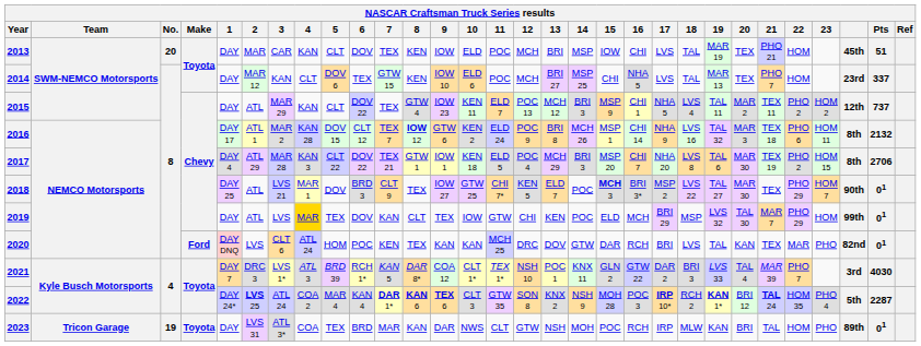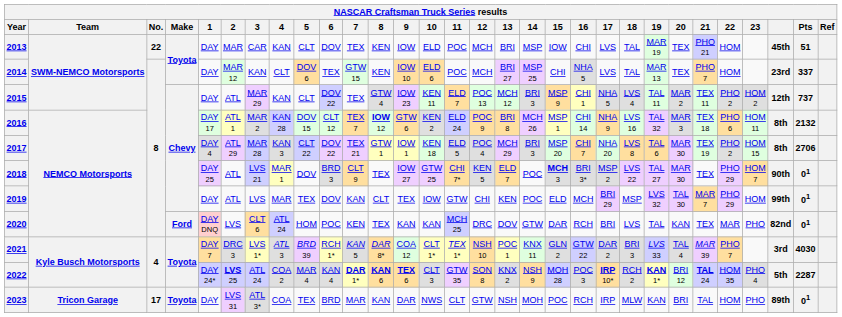 <table class="wikitable" style="text-align:center; font-size:75%">
 <tr>
 <th colspan=45><a href='#'>NASCAR Craftsman Truck Series</a> results</th>
 </tr>
 <tr>
 <th>Year</th>
 <th>Team</th>
 <th>No.</th>
 <th>Make</th>
 <th>1</th>
 <th>2</th>
 <th>3</th>
 <th>4</th>
 <th>5</th>
 <th>6</th>
 <th>7</th>
 <th>8</th>
 <th>9</th>
 <th>10</th>
 <th>11</th>
 <th>12</th>
 <th>13</th>
 <th>14</th>
 <th>15</th>
 <th>16</th>
 <th>17</th>
 <th>18</th>
 <th>19</th>
 <th>20</th>
 <th>21</th>
 <th>22</th>
 <th>23</th>
 <th></th>
 <th>Pts</th>
 <th>Ref</th>
 </tr>
 <tr>
 <th><a href='#'>2013</a></th>
 <th rowspan=3><a href='#'>SWM-NEMCO Motorsports</a></th>
-<th>20</th>
+<th>22</th>
 <th rowspan=2><a href='#'>Toyota</a></th>
 <td><a href='#'>DAY</a></td>
 <td><a href='#'>MAR</a></td>
 <td><a href='#'>CAR</a></td>
 <td><a href='#'>KAN</a></td>
 <td><a href='#'>CLT</a></td>
 <td><a href='#'>DOV</a></td>
 <td><a href='#'>TEX</a></td>
 <td><a href='#'>KEN</a></td>
 <td><a href='#'>IOW</a></td>
 <td><a href='#'>ELD</a></td>
 <td><a href='#'>POC</a></td>
 <td><a href='#'>MCH</a></td>
 <td><a href='#'>BRI</a></td>
 <td><a href='#'>MSP</a></td>
 <td><a href='#'>IOW</a></td>
 <td><a href='#'>CHI</a></td>
 <td><a href='#'>LVS</a></td>
 <td><a href='#'>TAL</a></td>
 <td style="background:#DFFFDF;"><a href='#'>MAR</a><br><small>19</small></td>
 <td><a href='#'>TEX</a></td>
 <td style="background:#CFCFFF;"><a href='#'>PHO</a><br><small>21</small></td>
 <td><a href='#'>HOM</a></td>
 <td></td>
 <th>45th</th>
 <th>51</th>
 <th></th>
 </tr>
 <tr>
 <th><a href='#'>2014</a></th>
 <th rowspan=7>8</th>
 <td><a href='#'>DAY</a></td>
 <td style="background:#DFFFDF;"><a href='#'>MAR</a><br><small>12</small></td>
 <td><a href='#'>KAN</a></td>
 <td><a href='#'>CLT</a></td>
 <td style="background:#FFDF9F;"><a href='#'>DOV</a><br><small>6</small></td>
 <td><a href='#'>TEX</a></td>
 <td style="background:#DFFFDF;"><a href='#'>GTW</a><br><small>15</small></td>
 <td><a href='#'>KEN</a></td>
 <td style="background:#FFDF9F;"><a href='#'>IOW</a><br><small>10</small></td>
 <td style="background:#FFDF9F;"><a href='#'>ELD</a><br><small>6</small></td>
 <td><a href='#'>POC</a></td>
 <td><a href='#'>MCH</a></td>
 <td style="background:#EFCFFF;"><a href='#'>BRI</a><br><small>27</small></td>
 <td style="background:#EFCFFF;"><a href='#'>MSP</a><br><small>25</small></td>
 <td><a href='#'>CHI</a></td>
 <td style="background:#DFDFDF;"><a href='#'>NHA</a><br><small>5</small></td>
 <td><a href='#'>LVS</a></td>
 <td><a href='#'>TAL</a></td>
 <td style="background:#DFFFDF;"><a href='#'>MAR</a><br><small>13</small></td>
 <td><a href='#'>TEX</a></td>
 <td style="background:#FFDF9F;"><a href='#'>PHO</a><br><small>7</small></td>
 <td><a href='#'>HOM</a></td>
 <td></td>
 <th>23rd</th>
 <th>337</th>
 <th></th>
 </tr>
 <tr>
 <th><a href='#'>2015</a></th>
 <th rowspan=5><a href='#'>Chevy</a></th>
 <td><a href='#'>DAY</a></td>
 <td><a href='#'>ATL</a></td>
 <td style="background:#EFCFFF;"><a href='#'>MAR</a><br><small>29</small></td>
 <td><a href='#'>KAN</a></td>
 <td><a href='#'>CLT</a></td>
 <td style="background:#CFCFFF;"><a href='#'>DOV</a><br><small>22</small></td>
 <td><a href='#'>TEX</a></td>
 <td style="background:#DFDFDF;"><a href='#'>GTW</a><br><small>4</small></td>
 <td style="background:#EFCFFF;"><a href='#'>IOW</a><br><small>23</small></td>
 <td style="background:#DFFFDF;"><a href='#'>KEN</a><br><small>11</small></td>
 <td style="background:#FFDF9F;"><a href='#'>ELD</a><br><small>7</small></td>
 <td style="background:#DFFFDF;"><a href='#'>POC</a><br><small>13</small></td>
 <td style="background:#DFFFDF;"><a href='#'>MCH</a><br><small>12</small></td>
 <td style="background:#DFDFDF;"><a href='#'>BRI</a><br><small>3</small></td>
 <td style="background:#FFDF9F;"><a href='#'>MSP</a><br><small>9</small></td>
 <td style="background:#FFFFBF;"><a href='#'>CHI</a><br><small>1</small></td>
 <td style="background:#DFDFDF;"><a href='#'>NHA</a><br><small>5</small></td>
 <td style="background:#DFDFDF;"><a href='#'>LVS</a><br><small>4</small></td>
 <td style="background:#DFFFDF;"><a href='#'>TAL</a><br><small>11</small></td>
 <td style="background:#DFDFDF;"><a href='#'>MAR</a><br><small>2</small></td>
 <td style="background:#DFFFDF;"><a href='#'>TEX</a><br><small>11</small></td>
 <td style="background:#DFDFDF;"><a href='#'>PHO</a><br><small>2</small></td>
 <td style="background:#DFDFDF;"><a href='#'>HOM</a><br><small>2</small></td>
 <th>12th</th>
 <th>737</th>
 <th></th>
 </tr>
 <tr>
 <th><a href='#'>2016</a></th>
 <th rowspan=5><a href='#'>NEMCO Motorsports</a></th>
 <td style="background:#DFFFDF;"><a href='#'>DAY</a><br><small>17</small></td>
 <td style="background:#FFFFBF;"><a href='#'>ATL</a><br><small>1</small></td>
 <td style="background:#DFDFDF;"><a href='#'>MAR</a><br><small>2</small></td>
 <td style="background:#CFCFFF;"><a href='#'>KAN</a><br><small>28</small></td>
 <td style="background:#DFFFDF;"><a href='#'>DOV</a><br><small>15</small></td>
 <td style="background:#DFFFDF;"><a href='#'>CLT</a><br><small>12</small></td>
 <td style="background:#FFDF9F;"><a href='#'>TEX</a><br><small>7</small></td>
 <td style="background:#DFFFDF;"><strong><a href='#'>IOW</a></strong><br><small>12</small></td>
 <td style="background:#FFDF9F;"><a href='#'>GTW</a><br><small>6</small></td>
 <td style="background:#DFDFDF;"><a href='#'>KEN</a><br><small>2</small></td>
 <td style="background:#CFCFFF;"><a href='#'>ELD</a><br><small>24</small></td>
 <td style="background:#FFDF9F;"><a href='#'>POC</a><br><small>9</small></td>
 <td style="background:#FFDF9F;"><a href='#'>BRI</a><br><small>8</small></td>
 <td style="background:#EFCFFF;"><a href='#'>MCH</a><br><small>26</small></td>
 <td style="background:#FFFFBF;"><a href='#'>MSP</a><br><small>1</small></td>
 <td style="background:#DFFFDF;"><a href='#'>CHI</a><br><small>14</small></td>
 <td style="background:#FFDF9F;"><a href='#'>NHA</a><br><small>9</small></td>
 <td style="background:#DFFFDF;"><a href='#'>LVS</a><br><small>16</small></td>
 <td style="background:#EFCFFF;"><a href='#'>TAL</a><br><small>32</small></td>
 <td style="background:#DFDFDF;"><a href='#'>MAR</a><br><small>3</small></td>
 <td style="background:#DFFFDF;"><a href='#'>TEX</a><br><small>18</small></td>
 <td style="background:#FFDF9F;"><a href='#'>PHO</a><br><small>6</small></td>
 <td style="background:#DFFFDF;"><a href='#'>HOM</a><br><small>11</small></td>
 <th>8th</th>
 <th>2132</th>
 <th></th>
 </tr>
 <tr>
 <th><a href='#'>2017</a></th>
 <td style="background:#DFDFDF;"><a href='#'>DAY</a><br><small>4</small></td>
 <td style="background:#EFCFFF;"><a href='#'>ATL</a><br><small>29</small></td>
 <td style="background:#CFCFFF;"><a href='#'>MAR</a><br><small>28</small></td>
 <td style="background:#DFDFDF;"><a href='#'>KAN</a><br><small>3</small></td>
 <td style="background:#CFCFFF;"><a href='#'>CLT</a><br><small>22</small></td>
 <td style="background:#EFCFFF;"><a href='#'>DOV</a><br><small>22</small></td>
 <td style="background:#EFCFFF;"><a href='#'>TEX</a><br><small>21</small></td>
 <td style="background:#FFFFBF;"><a href='#'>GTW</a><br><small>1</small></td>
 <td style="background:#FFFFBF;"><a href='#'>IOW</a><br><small>1</small></td>
 <td style="background:#DFFFDF;"><a href='#'>KEN</a><br><small>18</small></td>
 <td style="background:#DFDFDF;"><a href='#'>ELD</a><br><small>5</small></td>
 <td style="background:#DFDFDF;"><a href='#'>POC</a><br><small>4</small></td>
 <td style="background:#EFCFFF;"><a href='#'>MCH</a><br><small>29</small></td>
 <td style="background:#DFDFDF;"><a href='#'>BRI</a><br><small>3</small></td>
 <td style="background:#DFFFDF;"><a href='#'>MSP</a><br><small>20</small></td>
 <td style="background:#FFDF9F;"><a href='#'>CHI</a><br><small>7</small></td>
 <td style="background:#DFFFDF;"><a href='#'>NHA</a><br><small>20</small></td>
 <td style="background:#FFDF9F;"><a href='#'>LVS</a><br><small>8</small></td>
 <td style="background:#FFDF9F;"><a href='#'>TAL</a><br><small>6</small></td>
 <td style="background:#EFCFFF;"><a href='#'>MAR</a><br><small>30</small></td>
 <td style="background:#DFFFDF;"><a href='#'>TEX</a><br><small>19</small></td>
 <td style="background:#DFDFDF;"><a href='#'>PHO</a><br><small>2</small></td>
 <td style="background:#DFFFDF;"><a href='#'>HOM</a><br><small>15</small></td>
 <th>8th</th>
 <th>2706</th>
 <th></th>
 </tr>
 <tr>
 <th><a href='#'>2018</a></th>
 <td style="background:#EFCFFF;"><a href='#'>DAY</a><br><small>25</small></td>
 <td><a href='#'>ATL</a></td>
 <td style="background:#CFCFFF;"><a href='#'>LVS</a><br><small>21</small></td>
 <td style="background:#FFFFBF;"><a href='#'>MAR</a><br><small>1</small></td>
 <td><a href='#'>DOV</a></td>
 <td style="background:#DFDFDF;"><a href='#'>BRD</a><br><small>3</small></td>
 <td style="background:#FFDF9F;"><a href='#'>CLT</a><br><small>9</small></td>
 <td><a href='#'>TEX</a></td>
 <td style="background:#EFCFFF;"><a href='#'>IOW</a><br><small>27</small></td>
 <td style="background:#EFCFFF;"><a href='#'>GTW</a><br><small>25</small></td>
 <td style="background:#FFDF9F;"><a href='#'>CHI</a><br><small>7*</small></td>
 <td style="background:#DFDFDF;"><a href='#'>KEN</a><br><small>5</small></td>
 <td style="background:#FFDF9F;"><a href='#'>ELD</a><br><small>7</small></td>
 <td><a href='#'>POC</a></td>
 <td style="background:#DFDFDF;"><strong><a href='#'>MCH</a></strong><br><small>3</small></td>
 <td style="background:#DFDFDF;"><a href='#'>BRI</a><br><small>3*</small></td>
 <td style="background:#DFDFDF;"><a href='#'>MSP</a><br><small>2</small></td>
 <td style="background:#EFCFFF;"><a href='#'>LVS</a><br><small>22</small></td>
 <td style="background:#EFCFFF;"><a href='#'>TAL</a><br><small>27</small></td>
 <td style="background:#EFCFFF;"><a href='#'>MAR</a><br><small>30</small></td>
 <td><a href='#'>TEX</a></td>
 <td style="background:#EFCFFF;"><a href='#'>PHO</a><br><small>29</small></td>
 <td style="background:#FFDF9F;"><a href='#'>HOM</a><br><small>7</small></td>
 <th>90th</th>
 <th>0<sup>1</sup></th>
 <th></th>
 </tr>
 <tr>
 <th><a href='#'>2019</a></th>
 <td><a href='#'>DAY</a></td>
 <td><a href='#'>ATL</a></td>
 <td><a href='#'>LVS</a></td>
-<td style="background: gold;"><a href='#'>MAR</a></td>
+<td><a href='#'>MAR</a></td>
 <td><a href='#'>TEX</a></td>
 <td><a href='#'>DOV</a></td>
 <td><a href='#'>KAN</a></td>
 <td><a href='#'>CLT</a></td>
 <td><a href='#'>TEX</a></td>
 <td><a href='#'>IOW</a></td>
 <td><a href='#'>GTW</a></td>
 <td><a href='#'>CHI</a></td>
 <td><a href='#'>KEN</a></td>
 <td><a href='#'>POC</a></td>
 <td><a href='#'>ELD</a></td>
 <td><a href='#'>MCH</a></td>
 <td style="background:#EFCFFF;"><a href='#'>BRI</a><br><small>29</small></td>
 <td><a href='#'>MSP</a></td>
 <td style="background:#EFCFFF;"><a href='#'>LVS</a><br><small>32</small></td>
 <td style="background:#EFCFFF;"><a href='#'>TAL</a><br><small>30</small></td>
 <td style="background:#FFDF9F;"><a href='#'>MAR</a><br><small>7</small></td>
 <td style="background:#EFCFFF;"><a href='#'>PHO</a><br><small>29</small></td>
 <td><a href='#'>HOM</a></td>
 <th>99th</th>
 <th>0<sup>1</sup></th>
 <th></th>
 </tr>
 <tr>
 <th><a href='#'>2020</a></th>
 <th><a href='#'>Ford</a></th>
 <td style="background:#FFCFCF;"><a href='#'>DAY</a><br><small>DNQ</small></td>
 <td><a href='#'>LVS</a></td>
 <td style="background:#FFDF9F;"><a href='#'>CLT</a><br><small>6</small></td>
 <td style="background:#CFCFFF;"><a href='#'>ATL</a><br><small>24</small></td>
 <td><a href='#'>HOM</a></td>
 <td><a href='#'>POC</a></td>
 <td><a href='#'>KEN</a></td>
 <td><a href='#'>TEX</a></td>
 <td><a href='#'>KAN</a></td>
 <td><a href='#'>KAN</a></td>
 <td style="background:#CFCFFF;"><a href='#'>MCH</a><br><small>25</small></td>
 <td><a href='#'>DRC</a></td>
 <td><a href='#'>DOV</a></td>
 <td><a href='#'>GTW</a></td>
 <td><a href='#'>DAR</a></td>
 <td><a href='#'>RCH</a></td>
 <td><a href='#'>BRI</a></td>
 <td><a href='#'>LVS</a></td>
 <td><a href='#'>TAL</a></td>
 <td><a href='#'>KAN</a></td>
 <td><a href='#'>TEX</a></td>
 <td><a href='#'>MAR</a></td>
 <td><a href='#'>PHO</a></td>
 <th>82nd</th>
 <th>0<sup>1</sup></th>
 <th></th>
 </tr>
 <tr>
 <th><a href='#'>2021</a></th>
 <th rowspan=2><a href='#'>Kyle Busch Motorsports</a></th>
 <th rowspan=2>4</th>
 <th rowspan=2><a href='#'>Toyota</a></th>
 <td style="background:#FFDF9F;"><a href='#'>DAY</a><br><small>7</small></td>
 <td style="background:#DFDFDF;"><a href='#'>DRC</a><br><small>3</small></td>
 <td style="background:#FFFFBF;"><a href='#'>LVS</a><br><small>1*</small></td>
 <td style="background:#DFDFDF;"><em><a href='#'>ATL</a></em><br><small>3</small></td>
 <td style="background:#EFCFFF;"><em><a href='#'>BRD</a></em><br><small>39</small></td>
 <td style="background:#FFFFBF;"><a href='#'>RCH</a><br><small>1*</small></td>
 <td style="background:#DFDFDF;"><em><a href='#'>KAN</a></em><br><small>5</small></td>
 <td style="background:#FFDF9F;"><em><a href='#'>DAR</a></em><br><small>8*</small></td>
 <td style="background:#DFFFDF;"><a href='#'>COA</a><br><small>12</small></td>
 <td style="background:#FFFFBF;"><a href='#'>CLT</a><br><small>1*</small></td>
 <td style="background:#FFFFBF;"><em><a href='#'>TEX</a></em><br><small>1*</small></td>
 <td style="background:#FFDF9F;"><a href='#'>NSH</a><br><small>10</small></td>
 <td style="background:#FFFFBF;"><a href='#'>POC</a><br><small>1</small></td>
 <td style="background:#DFFFDF;"><a href='#'>KNX</a><br><small>11</small></td>
 <td style="background:#DFDFDF;"><a href='#'>GLN</a><br><small>2</small></td>
 <td style="background:#CFCFFF;"><a href='#'>GTW</a><br><small>22</small></td>
 <td style="background:#DFDFDF;"><a href='#'>DAR</a><br><small>2</small></td>
 <td style="background:#DFDFDF;"><a href='#'>BRI</a><br><small>3</small></td>
 <td style="background:#CFCFFF;"><em><a href='#'>LVS</a></em><br><small>33</small></td>
 <td style="background:#DFDFDF;"><a href='#'>TAL</a><br><small>4</small></td>
 <td style="background:#EFCFFF;"><em><a href='#'>MAR</a></em><br><small>39</small></td>
 <td style="background:#FFDF9F;"><a href='#'>PHO</a><br><small>7</small></td>
 <td></td>
 <th>3rd</th>
 <th>4030</th>
 <th></th>
 </tr>
 <tr>
 <th><a href='#'>2022</a></th>
 <td style="background:#CFCFFF;"><a href='#'>DAY</a><br><small>24*</small></td>
 <td style="background:#CFCFFF;"><strong><a href='#'>LVS</a></strong><br><small>25</small></td>
 <td style="background:#CFCFFF;"><a href='#'>ATL</a><br><small>24</small></td>
 <td style="background:#DFDFDF;"><a href='#'>COA</a><br><small>2</small></td>
 <td style="background:#DFDFDF;"><a href='#'>MAR</a><br><small>4</small></td>
 <td style="background:#DFDFDF;"><a href='#'>KAN</a><br><small>4</small></td>
 <td style="background:#FFFFBF;"><strong><a href='#'>DAR</a></strong><br><small>1*</small></td>
 <td style="background:#FFDF9F;"><strong><a href='#'>KAN</a></strong><br><small>6</small></td>
 <td style="background:#FFDF9F;"><strong><a href='#'>TEX</a></strong><br><small>6</small></td>
 <td style="background:#DFDFDF;"><a href='#'>CLT</a><br><small>3</small></td>
 <td style="background:#EFCFFF;"><a href='#'>GTW</a><br><small>35</small></td>
 <td style="background:#FFDF9F;"><a href='#'>SON</a><br><small>8</small></td>
 <td style="background:#DFDFDF;"><a href='#'>KNX</a><br><small>2</small></td>
 <td style="background:#FFDF9F;"><a href='#'>NSH</a><br><small>9</small></td>
 <td style="background:#CFCFFF;"><a href='#'>MOH</a><br><small>28</small></td>
 <td style="background:#DFDFDF;"><a href='#'>POC</a><br><small>3</small></td>
 <td style="background:#FFDF9F;"><strong><a href='#'>IRP</a></strong><br><small>10*</small></td>
 <td style="background:#DFDFDF;"><a href='#'>RCH</a><br><small>2</small></td>
 <td style="background:#FFFFBF;"><strong><a href='#'>KAN</a></strong><br><small>1*</small></td>
 <td style="background:#DFFFDF;"><a href='#'>BRI</a><br><small>12</small></td>
 <td style="background:#CFCFFF;"><strong><a href='#'>TAL</a></strong><br><small>24</small></td>
 <td style="background:#CFCFFF;"><a href='#'>HOM</a><br><small>35</small></td>
 <td style="background:#DFDFDF;"><a href='#'>PHO</a><br><small>4</small></td>
 <th>5th</th>
 <th>2287</th>
 <th></th>
 </tr>
 <tr>
 <th><a href='#'>2023</a></th>
 <th><a href='#'>Tricon Garage</a></th>
-<th>19</th>
+<th>17</th>
 <th><a href='#'>Toyota</a></th>
 <td><a href='#'>DAY</a></td>
 <td style="Background:#EFCFFF;"><a href='#'>LVS</a><br><small>31</small></td>
 <td style="background:#DFDFDF;"><a href='#'>ATL</a><br><small>3*</small></td>
 <td><a href='#'>COA</a></td>
 <td><a href='#'>TEX</a></td>
 <td><a href='#'>BRD</a></td>
 <td><a href='#'>MAR</a></td>
 <td><a href='#'>KAN</a></td>
 <td><a href='#'>DAR</a></td>
 <td><a href='#'>NWS</a></td>
 <td><a href='#'>CLT</a></td>
 <td><a href='#'>GTW</a></td>
 <td><a href='#'>NSH</a></td>
 <td><a href='#'>MOH</a></td>
 <td><a href='#'>POC</a></td>
 <td><a href='#'>RCH</a></td>
 <td><a href='#'>IRP</a></td>
 <td><a href='#'>MLW</a></td>
 <td><a href='#'>KAN</a></td>
 <td><a href='#'>BRI</a></td>
 <td><a href='#'>TAL</a></td>
 <td><a href='#'>HOM</a></td>
 <td><a href='#'>PHO</a></td>
 <th>89th</th>
 <th>0<sup>1</sup></th>
 <th></th>
 </tr>
 </table>
